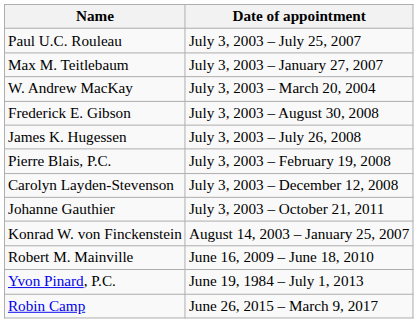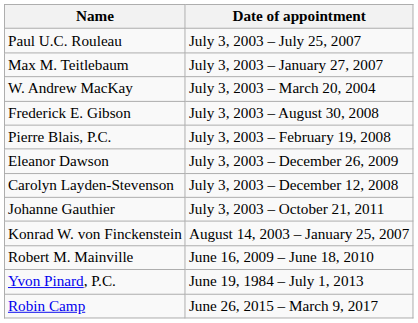 <table class="wikitable">
 <tr>
 <th>Name</th>
 <th>Date of appointment</th>
 </tr>
 <tr>
 <td>Paul U.C. Rouleau</td>
 <td>July 3, 2003 – July 25, 2007</td>
 </tr>
 <tr>
 <td>Max M. Teitlebaum</td>
 <td>July 3, 2003 – January 27, 2007</td>
 </tr>
 <tr>
 <td>W. Andrew MacKay</td>
 <td>July 3, 2003 – March 20, 2004</td>
 </tr>
 <tr>
 <td>Frederick E. Gibson</td>
 <td>July 3, 2003 – August 30, 2008</td>
 </tr>
 <tr>
-<td>James K. Hugessen</td>
-<td>July 3, 2003 – July 26, 2008</td>
+<td>Pierre Blais, P.C.</td>
+<td>July 3, 2003 – February 19, 2008</td>
 </tr>
 <tr>
-<td>Pierre Blais, P.C.</td>
-<td>July 3, 2003 – February 19, 2008</td>
+<td>Eleanor Dawson</td>
+<td>July 3, 2003 – December 26, 2009</td>
 </tr>
 <tr>
 <td>Carolyn Layden-Stevenson</td>
 <td>July 3, 2003 – December 12, 2008</td>
 </tr>
 <tr>
 <td>Johanne Gauthier</td>
 <td>July 3, 2003 – October 21, 2011</td>
 </tr>
 <tr>
 <td>Konrad W. von Finckenstein</td>
 <td>August 14, 2003 – January 25, 2007</td>
 </tr>
 <tr>
 <td>Robert M. Mainville</td>
 <td>June 16, 2009 – June 18, 2010</td>
 </tr>
 <tr>
 <td><a href='#'>Yvon Pinard</a>, P.C.</td>
 <td>June 19, 1984 – July 1, 2013</td>
 </tr>
 <tr>
 <td><a href='#'>Robin Camp</a></td>
 <td>June 26, 2015 – March 9, 2017</td>
 </tr>
 </table>
